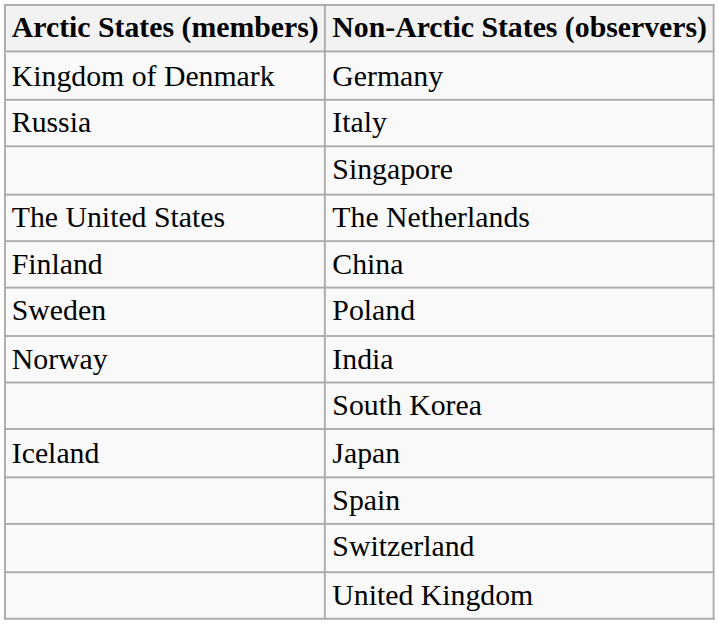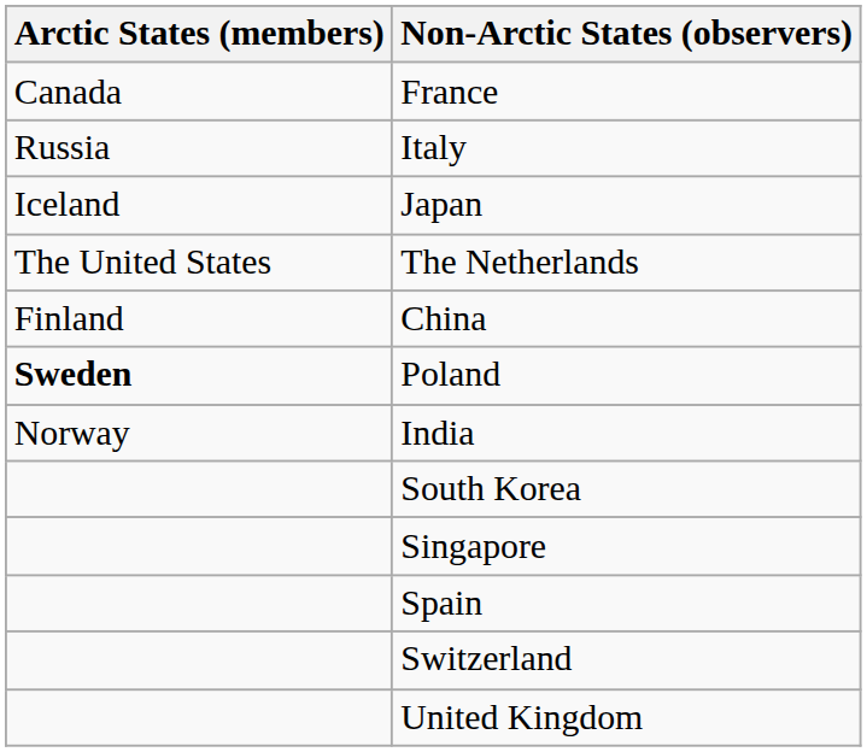 <table class="wikitable">
 <tr>
 <th>Arctic States (members)</th>
 <th>Non-Arctic States (observers)</th>
 </tr>
 <tr>
-<td>Kingdom of Denmark</td>
-<td>Germany</td>
+<td>Canada</td>
+<td>France</td>
 </tr>
 <tr>
 <td>Russia</td>
 <td>Italy</td>
 </tr>
 <tr>
-<td></td>
-<td>Singapore</td>
+<td>Iceland</td>
+<td>Japan</td>
 </tr>
 <tr>
 <td>The United States</td>
 <td>The Netherlands</td>
 </tr>
 <tr>
 <td>Finland</td>
 <td>China</td>
 </tr>
 <tr>
-<td>Sweden</td>
+<td><strong>Sweden</strong></td>
 <td>Poland</td>
 </tr>
 <tr>
 <td>Norway</td>
 <td>India</td>
 </tr>
 <tr>
 <td></td>
 <td>South Korea</td>
 </tr>
 <tr>
-<td>Iceland</td>
-<td>Japan</td>
+<td></td>
+<td>Singapore</td>
 </tr>
 <tr>
 <td></td>
 <td>Spain</td>
 </tr>
 <tr>
 <td></td>
 <td>Switzerland</td>
 </tr>
 <tr>
 <td></td>
 <td>United Kingdom</td>
 </tr>
 </table>
